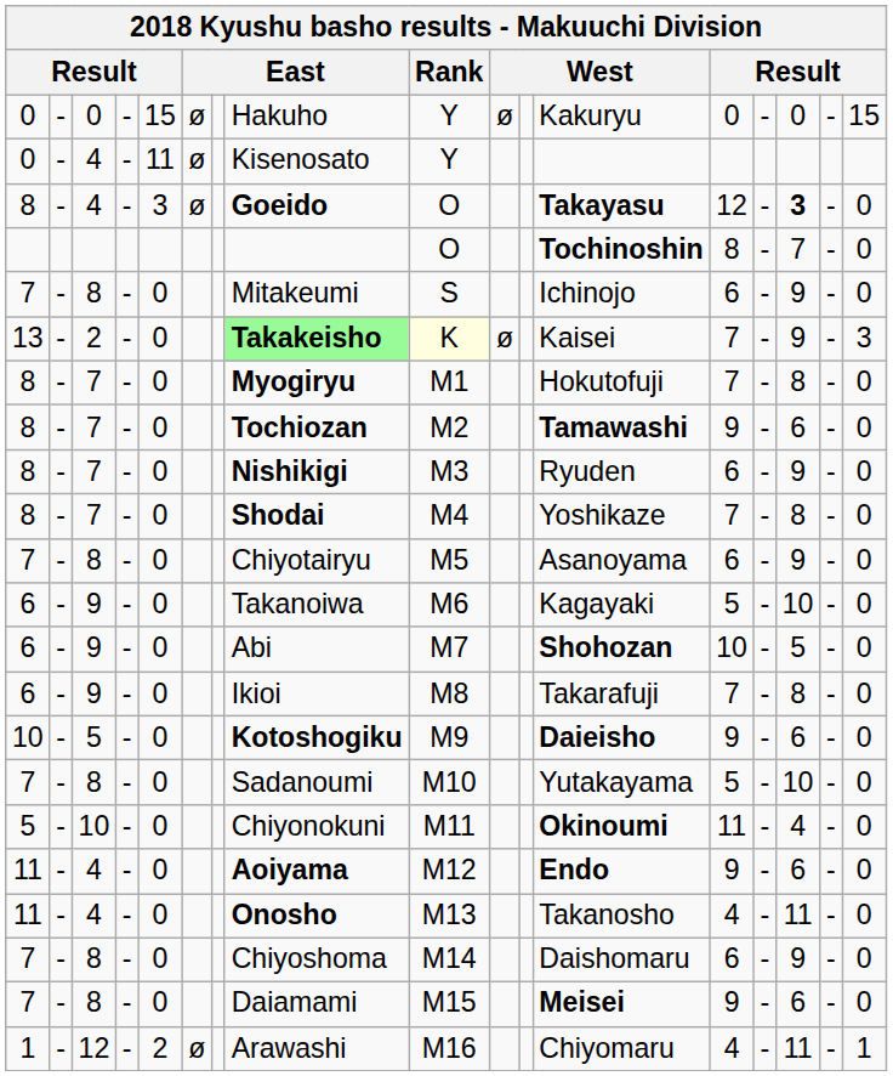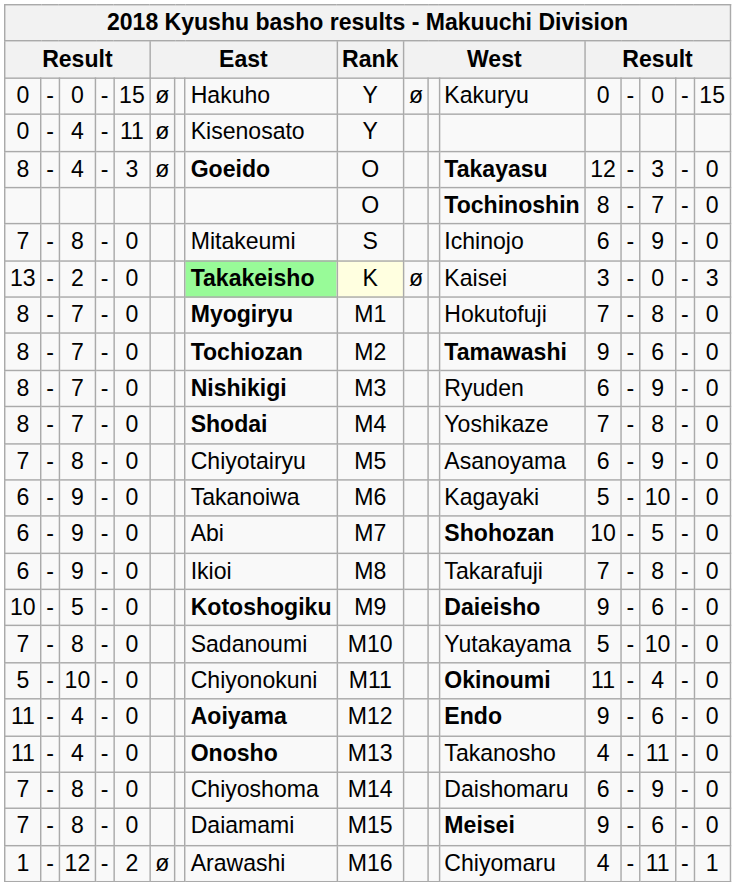 <table class="wikitable">
 <tr>
 <th colspan="17">2018 Kyushu basho results - Makuuchi Division</th>
 </tr>
 <tr>
 <th colspan="5">Result</th>
 <th colspan="3">East</th>
 <th>Rank</th>
 <th colspan="3">West</th>
 <th colspan="5">Result</th>
 </tr>
 <tr>
 <td align=center>0</td>
 <td align=center>-</td>
 <td align=center>0</td>
 <td align=center>-</td>
 <td align=center>15</td>
 <td align=center>ø</td>
 <td align=center></td>
 <td>Hakuho</td>
 <td align=center>Y</td>
 <td align=center>ø</td>
 <td align=center></td>
 <td>Kakuryu</td>
 <td align=center>0</td>
 <td align=center>-</td>
 <td align=center>0</td>
 <td align=center>-</td>
 <td align=center>15</td>
 </tr>
 <tr>
 <td align=center>0</td>
 <td align=center>-</td>
 <td align=center>4</td>
 <td align=center>-</td>
 <td align=center>11</td>
 <td align=center>ø</td>
 <td align=center></td>
 <td>Kisenosato</td>
 <td align=center>Y</td>
 <td align=center></td>
 <td align=center></td>
 <td align=center></td>
 <td align=center></td>
 <td align=center></td>
 <td align=center></td>
 <td align=center></td>
 <td align=center></td>
 </tr>
 <tr>
 <td align=center>8</td>
 <td align=center>-</td>
 <td align=center>4</td>
 <td align=center>-</td>
 <td align=center>3</td>
 <td align=center>ø</td>
 <td align=center></td>
 <td><strong>Goeido</strong></td>
 <td align=center>O</td>
 <td align=center></td>
 <td align=center></td>
 <td><strong>Takayasu</strong></td>
 <td align=center>12</td>
 <td align=center>-</td>
-<td align=center><strong>3</strong></td>
+<td align=center>3</td>
 <td align=center>-</td>
 <td align=center>0</td>
 </tr>
 <tr>
 <td align=center></td>
 <td align=center></td>
 <td align=center></td>
 <td align=center></td>
 <td align=center></td>
 <td align=center></td>
 <td align=center></td>
 <td align=center></td>
 <td align=center>O</td>
 <td align=center></td>
 <td align=center></td>
 <td><strong>Tochinoshin</strong></td>
 <td align=center>8</td>
 <td align=center>-</td>
 <td align=center>7</td>
 <td align=center>-</td>
 <td align=center>0</td>
 </tr>
 <tr>
 <td align=center>7</td>
 <td align=center>-</td>
 <td align=center>8</td>
 <td align=center>-</td>
 <td align=center>0</td>
 <td align=center></td>
 <td align=center></td>
 <td>Mitakeumi</td>
 <td align=center>S</td>
 <td align=center></td>
 <td align=center></td>
 <td>Ichinojo</td>
 <td align=center>6</td>
 <td align=center>-</td>
 <td align=center>9</td>
 <td align=center>-</td>
 <td align=center>0</td>
 </tr>
 <tr>
 <td align=center>13</td>
 <td align=center>-</td>
 <td align=center>2</td>
 <td align=center>-</td>
 <td align=center>0</td>
 <td align=center></td>
 <td align=center></td>
 <td style="background: PaleGreen;"><strong>Takakeisho</strong></td>
 <td align=center style="background: lightyellow;">K</td>
 <td align=center>ø</td>
 <td align=center></td>
 <td>Kaisei</td>
-<td align=center>7</td>
+<td align=center>3</td>
 <td align=center>-</td>
-<td align=center>9</td>
+<td align=center>0</td>
 <td align=center>-</td>
 <td align=center>3</td>
 </tr>
 <tr>
 <td align=center>8</td>
 <td align=center>-</td>
 <td align=center>7</td>
 <td align=center>-</td>
 <td align=center>0</td>
 <td align=center></td>
 <td align=center></td>
 <td><strong>Myogiryu</strong></td>
 <td align=center>M1</td>
 <td align=center></td>
 <td align=center></td>
 <td>Hokutofuji</td>
 <td align=center>7</td>
 <td align=center>-</td>
 <td align=center>8</td>
 <td align=center>-</td>
 <td align=center>0</td>
 </tr>
 <tr>
 <td align=center>8</td>
 <td align=center>-</td>
 <td align=center>7</td>
 <td align=center>-</td>
 <td align=center>0</td>
 <td align=center></td>
 <td align=center></td>
 <td><strong>Tochiozan</strong></td>
 <td align=center>M2</td>
 <td align=center></td>
 <td align=center></td>
 <td><strong>Tamawashi</strong></td>
 <td align=center>9</td>
 <td align=center>-</td>
 <td align=center>6</td>
 <td align=center>-</td>
 <td align=center>0</td>
 </tr>
 <tr>
 <td align=center>8</td>
 <td align=center>-</td>
 <td align=center>7</td>
 <td align=center>-</td>
 <td align=center>0</td>
 <td align=center></td>
 <td align=center></td>
 <td><strong>Nishikigi</strong></td>
 <td align=center>M3</td>
 <td align=center></td>
 <td align=center></td>
 <td>Ryuden</td>
 <td align=center>6</td>
 <td align=center>-</td>
 <td align=center>9</td>
 <td align=center>-</td>
 <td align=center>0</td>
 </tr>
 <tr>
 <td align=center>8</td>
 <td align=center>-</td>
 <td align=center>7</td>
 <td align=center>-</td>
 <td align=center>0</td>
 <td align=center></td>
 <td align=center></td>
 <td><strong>Shodai</strong></td>
 <td align=center>M4</td>
 <td align=center></td>
 <td align=center></td>
 <td>Yoshikaze</td>
 <td align=center>7</td>
 <td align=center>-</td>
 <td align=center>8</td>
 <td align=center>-</td>
 <td align=center>0</td>
 </tr>
 <tr>
 <td align=center>7</td>
 <td align=center>-</td>
 <td align=center>8</td>
 <td align=center>-</td>
 <td align=center>0</td>
 <td align=center></td>
 <td align=center></td>
 <td>Chiyotairyu</td>
 <td align=center>M5</td>
 <td align=center></td>
 <td align=center></td>
 <td>Asanoyama</td>
 <td align=center>6</td>
 <td align=center>-</td>
 <td align=center>9</td>
 <td align=center>-</td>
 <td align=center>0</td>
 </tr>
 <tr>
 <td align=center>6</td>
 <td align=center>-</td>
 <td align=center>9</td>
 <td align=center>-</td>
 <td align=center>0</td>
 <td align=center></td>
 <td align=center></td>
 <td>Takanoiwa</td>
 <td align=center>M6</td>
 <td align=center></td>
 <td align=center></td>
 <td>Kagayaki</td>
 <td align=center>5</td>
 <td align=center>-</td>
 <td align=center>10</td>
 <td align=center>-</td>
 <td align=center>0</td>
 </tr>
 <tr>
 <td align=center>6</td>
 <td align=center>-</td>
 <td align=center>9</td>
 <td align=center>-</td>
 <td align=center>0</td>
 <td align=center></td>
 <td align=center></td>
 <td>Abi</td>
 <td align=center>M7</td>
 <td align=center></td>
 <td align=center></td>
 <td><strong>Shohozan</strong></td>
 <td align=center>10</td>
 <td align=center>-</td>
 <td align=center>5</td>
 <td align=center>-</td>
 <td align=center>0</td>
 </tr>
 <tr>
 <td align=center>6</td>
 <td align=center>-</td>
 <td align=center>9</td>
 <td align=center>-</td>
 <td align=center>0</td>
 <td align=center></td>
 <td align=center></td>
 <td>Ikioi</td>
 <td align=center>M8</td>
 <td align=center></td>
 <td align=center></td>
 <td>Takarafuji</td>
 <td align=center>7</td>
 <td align=center>-</td>
 <td align=center>8</td>
 <td align=center>-</td>
 <td align=center>0</td>
 </tr>
 <tr>
 <td align=center>10</td>
 <td align=center>-</td>
 <td align=center>5</td>
 <td align=center>-</td>
 <td align=center>0</td>
 <td align=center></td>
 <td align=center></td>
 <td><strong>Kotoshogiku</strong></td>
 <td align=center>M9</td>
 <td align=center></td>
 <td align=center></td>
 <td><strong>Daieisho</strong></td>
 <td align=center>9</td>
 <td align=center>-</td>
 <td align=center>6</td>
 <td align=center>-</td>
 <td align=center>0</td>
 </tr>
 <tr>
 <td align=center>7</td>
 <td align=center>-</td>
 <td align=center>8</td>
 <td align=center>-</td>
 <td align=center>0</td>
 <td align=center></td>
 <td align=center></td>
 <td>Sadanoumi</td>
 <td align=center>M10</td>
 <td align=center></td>
 <td align=center></td>
 <td>Yutakayama</td>
 <td align=center>5</td>
 <td align=center>-</td>
 <td align=center>10</td>
 <td align=center>-</td>
 <td align=center>0</td>
 </tr>
 <tr>
 <td align=center>5</td>
 <td align=center>-</td>
 <td align=center>10</td>
 <td align=center>-</td>
 <td align=center>0</td>
 <td align=center></td>
 <td align=center></td>
 <td>Chiyonokuni</td>
 <td align=center>M11</td>
 <td align=center></td>
 <td align=center></td>
 <td><strong>Okinoumi</strong></td>
 <td align=center>11</td>
 <td align=center>-</td>
 <td align=center>4</td>
 <td align=center>-</td>
 <td align=center>0</td>
 </tr>
 <tr>
 <td align=center>11</td>
 <td align=center>-</td>
 <td align=center>4</td>
 <td align=center>-</td>
 <td align=center>0</td>
 <td align=center></td>
 <td align=center></td>
 <td><strong>Aoiyama</strong></td>
 <td align=center>M12</td>
 <td align=center></td>
 <td align=center></td>
 <td><strong>Endo</strong></td>
 <td align=center>9</td>
 <td align=center>-</td>
 <td align=center>6</td>
 <td align=center>-</td>
 <td align=center>0</td>
 </tr>
 <tr>
 <td align=center>11</td>
 <td align=center>-</td>
 <td align=center>4</td>
 <td align=center>-</td>
 <td align=center>0</td>
 <td align=center></td>
 <td align=center></td>
 <td><strong>Onosho</strong></td>
 <td align=center>M13</td>
 <td align=center></td>
 <td align=center></td>
 <td>Takanosho</td>
 <td align=center>4</td>
 <td align=center>-</td>
 <td align=center>11</td>
 <td align=center>-</td>
 <td align=center>0</td>
 </tr>
 <tr>
 <td align=center>7</td>
 <td align=center>-</td>
 <td align=center>8</td>
 <td align=center>-</td>
 <td align=center>0</td>
 <td align=center></td>
 <td align=center></td>
 <td>Chiyoshoma</td>
 <td align=center>M14</td>
 <td align=center></td>
 <td align=center></td>
 <td>Daishomaru</td>
 <td align=center>6</td>
 <td align=center>-</td>
 <td align=center>9</td>
 <td align=center>-</td>
 <td align=center>0</td>
 </tr>
 <tr>
 <td align=center>7</td>
 <td align=center>-</td>
 <td align=center>8</td>
 <td align=center>-</td>
 <td align=center>0</td>
 <td align=center></td>
 <td align=center></td>
 <td>Daiamami</td>
 <td align=center>M15</td>
 <td align=center></td>
 <td align=center></td>
 <td><strong>Meisei</strong></td>
 <td align=center>9</td>
 <td align=center>-</td>
 <td align=center>6</td>
 <td align=center>-</td>
 <td align=center>0</td>
 </tr>
 <tr>
 <td align=center>1</td>
 <td align=center>-</td>
 <td align=center>12</td>
 <td align=center>-</td>
 <td align=center>2</td>
 <td align=center>ø</td>
 <td align=center></td>
 <td>Arawashi</td>
 <td align=center>M16</td>
 <td align=center></td>
 <td align=center></td>
 <td>Chiyomaru</td>
 <td align=center>4</td>
 <td align=center>-</td>
 <td align=center>11</td>
 <td align=center>-</td>
 <td align=center>1</td>
 </tr>
 </table>
